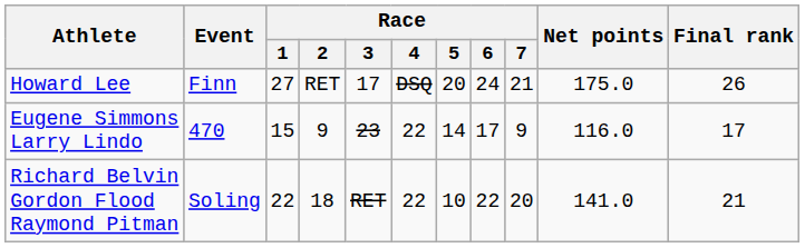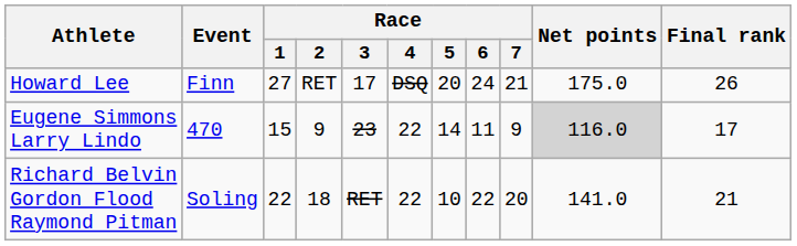 <table class="wikitable" style="font-size:90%">
 <tr>
 <th rowspan=2>Athlete</th>
 <th rowspan=2>Event</th>
 <th colspan=7>Race</th>
 <th rowspan=2>Net points</th>
 <th rowspan=2>Final rank</th>
 </tr>
 <tr style="font-size:95%">
 <th>1</th>
 <th>2</th>
 <th>3</th>
 <th>4</th>
 <th>5</th>
 <th>6</th>
 <th>7</th>
 </tr>
 <tr align=center>
 <td align=left><a href='#'>Howard Lee</a></td>
 <td align=left><a href='#'>Finn</a></td>
 <td>27</td>
 <td>RET</td>
 <td>17</td>
 <td><s>DSQ</s></td>
 <td>20</td>
 <td>24</td>
 <td>21</td>
 <td>175.0</td>
 <td>26</td>
 </tr>
 <tr align=center>
 <td align=left><a href='#'>Eugene Simmons</a> <br> <a href='#'>Larry Lindo</a></td>
 <td align=left><a href='#'>470</a></td>
 <td>15</td>
 <td>9</td>
 <td><s>23</s></td>
 <td>22</td>
 <td>14</td>
-<td>17</td>
+<td>11</td>
 <td>9</td>
-<td>116.0</td>
+<td style="background: lightgrey;">116.0</td>
 <td>17</td>
 </tr>
 <tr align=center>
 <td align=left><a href='#'>Richard Belvin</a> <br> <a href='#'>Gordon Flood</a><br> <a href='#'>Raymond Pitman</a></td>
 <td align=left><a href='#'>Soling</a></td>
 <td>22</td>
 <td>18</td>
 <td><s>RET</s></td>
 <td>22</td>
 <td>10</td>
 <td>22</td>
 <td>20</td>
 <td>141.0</td>
 <td>21</td>
 </tr>
 </table>
